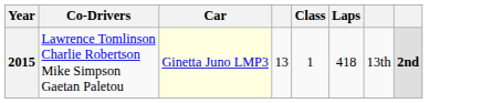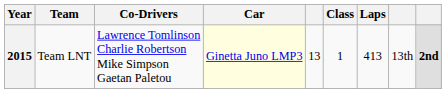 <table class="wikitable" style="font-size:90%">
 <tr>
 <th>Year</th>
+<th>Team</th>
 <th>Co-Drivers</th>
 <th>Car</th>
 <th></th>
 <th>Class</th>
 <th>Laps</th>
 <th></th>
 <th></th>
 </tr>
 <tr style="text-align:center;">
 <th>2015</th>
+<td align="left"> Team LNT</td>
 <td align="left"> <a href='#'>Lawrence Tomlinson</a><br> <a href='#'>Charlie Robertson</a><br> Mike Simpson<br> Gaetan Paletou</td>
 <td align="left" style="background: lightyellow;"><a href='#'>Ginetta Juno LMP3</a></td>
 <td>13</td>
 <td>1</td>
-<td>418</td>
+<td>413</td>
 <td>13th</td>
 <th style="background:#dfdfdf;">2nd</th>
 </tr>
 </table>
